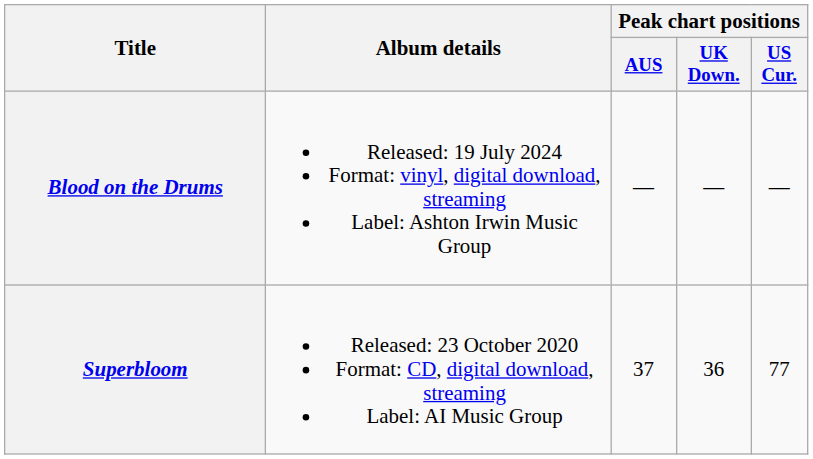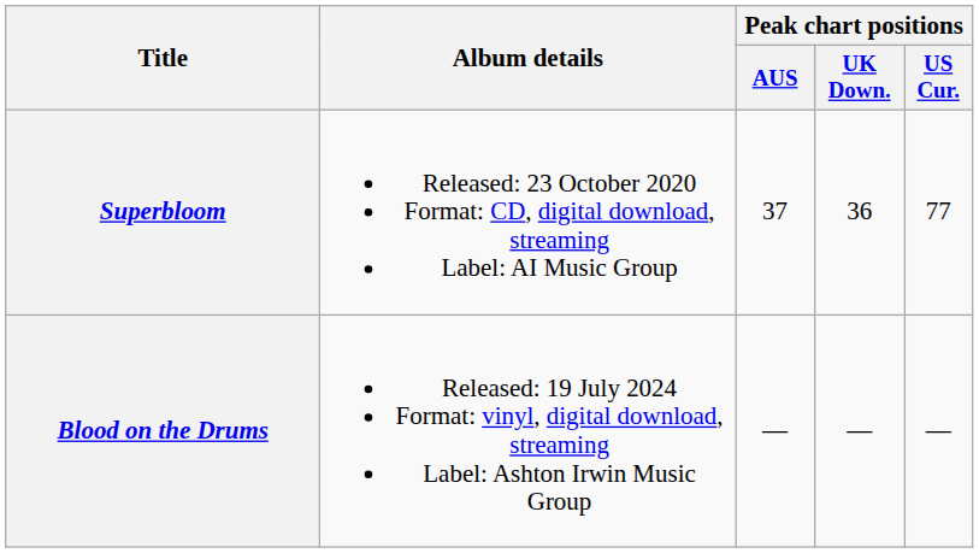 <table class="wikitable plainrowheaders" style="text-align:center;">
 <tr>
 <th scope="col" rowspan="2" style="width:12em;">Title</th>
 <th scope="col" rowspan="2" style="width:16em;">Album details</th>
 <th scope="col" colspan="3">Peak chart positions</th>
 </tr>
 <tr>
 <th scope="col" style="width:3em;font-size:90%;"><a href='#'>AUS</a><br></th>
 <th scope="col" style="width:3.5em;font-size:90%;"><a href='#'>UK<br>Down.</a><br></th>
 <th scope="col" style="width:2.5em;font-size:90%;"><a href='#'>US<br>Cur.</a><br></th>
 </tr>
 <tr>
+<th scope="row"><em><a href='#'>Superbloom</a></em></th>
+<td><br><ul><li>Released: 23 October 2020</li><li>Format: <a href='#'>CD</a>, <a href='#'>digital download</a>, <a href='#'>streaming</a></li><li>Label: AI Music Group</li></ul></td>
+<td>37</td>
+<td>36</td>
+<td>77</td>
+</tr>
+<tr>
 <th scope="row"><em><a href='#'>Blood on the Drums</a></em></th>
 <td><br><ul><li>Released: 19 July 2024</li><li>Format: <a href='#'>vinyl</a>, <a href='#'>digital download</a>, <a href='#'>streaming</a></li><li>Label: Ashton Irwin Music Group</li></ul></td>
 <td>—</td>
 <td>—</td>
 <td>—</td>
 </tr>
-<tr>
-<th scope="row"><em><a href='#'>Superbloom</a></em></th>
-<td><br><ul><li>Released: 23 October 2020</li><li>Format: <a href='#'>CD</a>, <a href='#'>digital download</a>, <a href='#'>streaming</a></li><li>Label: AI Music Group</li></ul></td>
-<td>37</td>
-<td>36</td>
-<td>77</td>
-</tr>
 </table>
